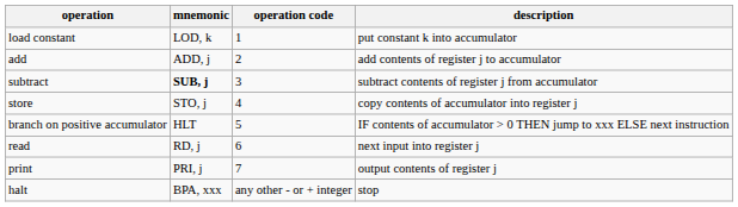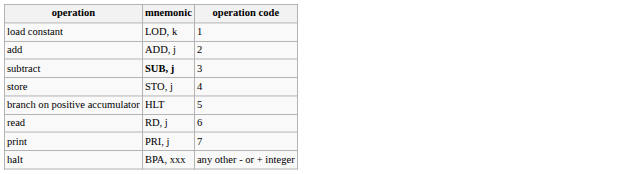 <table class="wikitable">
 <tr style="font-size:9pt;font-weight:bold" align="center" valign="bottom">
 <th>operation</th>
 <th>mnemonic</th>
 <th>operation code</th>
-<th>description</th>
 </tr>
 <tr style="font-size:9pt">
 <td>load constant</td>
 <td>LOD, k</td>
 <td>1</td>
-<td>put constant k into accumulator</td>
 </tr>
 <tr style="font-size:9pt">
 <td>add</td>
 <td>ADD, j</td>
 <td>2</td>
-<td>add contents of register j to accumulator</td>
 </tr>
 <tr style="font-size:9pt">
 <td>subtract</td>
 <td><strong>SUB, j</strong></td>
 <td>3</td>
-<td>subtract contents of register j from accumulator</td>
 </tr>
 <tr style="font-size:9pt">
 <td>store</td>
 <td>STO, j</td>
 <td>4</td>
-<td>copy contents of accumulator into register j</td>
 </tr>
 <tr style="font-size:9pt">
 <td>branch on positive accumulator</td>
 <td>HLT</td>
 <td>5</td>
-<td>IF contents of accumulator > 0 THEN jump to xxx ELSE next instruction</td>
 </tr>
 <tr style="font-size:9pt">
 <td>read</td>
 <td>RD, j</td>
 <td>6</td>
-<td>next input into register j</td>
 </tr>
 <tr style="font-size:9pt">
 <td>print</td>
 <td>PRI, j</td>
 <td>7</td>
-<td>output contents of register j</td>
 </tr>
 <tr style="font-size:9pt">
 <td>halt</td>
 <td>BPA, xxx</td>
 <td>any other - or + integer</td>
-<td>stop</td>
 </tr>
 </table>
